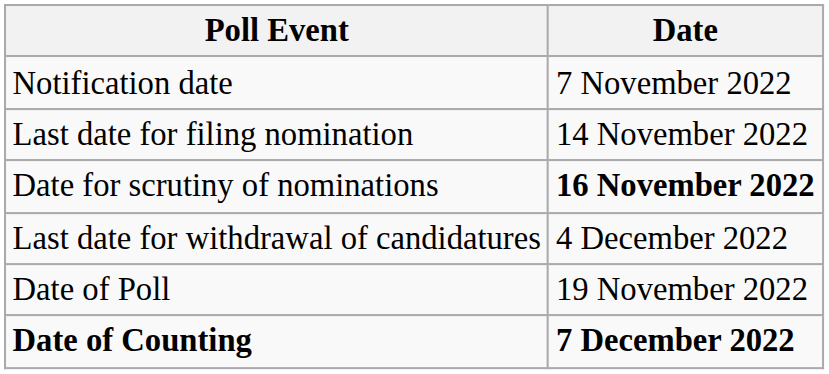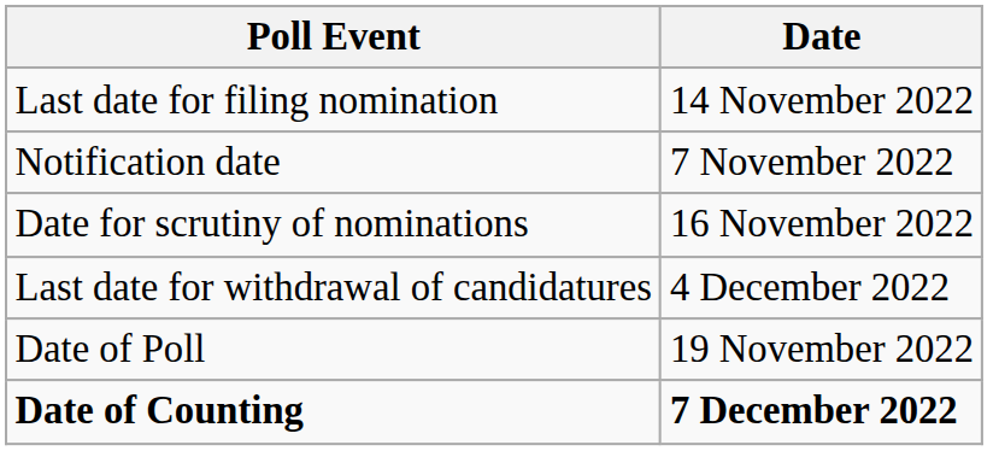 <table class="wikitable">
 <tr>
 <th>Poll Event</th>
 <th>Date</th>
 </tr>
 <tr>
+<td>Last date for filing nomination</td>
+<td>14 November 2022</td>
+</tr>
+<tr>
 <td>Notification date</td>
 <td>7 November 2022</td>
 </tr>
 <tr>
-<td>Last date for filing nomination</td>
-<td>14 November 2022</td>
-</tr>
-<tr>
 <td>Date for scrutiny of nominations</td>
-<td><strong>16 November 2022</strong></td>
+<td>16 November 2022</td>
 </tr>
 <tr>
 <td>Last date for withdrawal of candidatures</td>
 <td>4 December 2022</td>
 </tr>
 <tr>
 <td>Date of Poll</td>
 <td>19 November 2022</td>
 </tr>
 <tr>
 <td><strong>Date of Counting</strong></td>
 <td><strong>7 December 2022</strong></td>
 </tr>
 </table>
